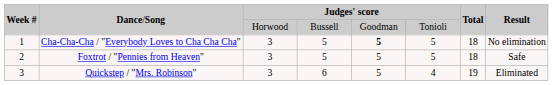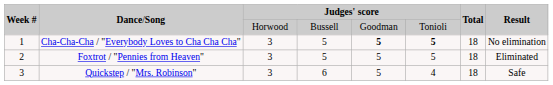 <table class="wikitable" style="margin:left;">
 <tr style="text-align:Center; background:#ccc;">
 <td rowspan="2"><strong>Week #</strong></td>
 <td rowspan="2"><strong>Dance</strong>/<strong>Song</strong></td>
 <td colspan="4"><strong>Judges' score</strong></td>
 <td rowspan="2"><strong>Total</strong></td>
 <td rowspan="2"><strong>Result</strong></td>
 </tr>
 <tr style="text-align:center; background:#ccc;">
 <td style="width:10%; ">Horwood</td>
 <td style="width:10%; ">Bussell</td>
 <td style="width:10%; ">Goodman</td>
 <td style="width:10%; ">Tonioli</td>
 </tr>
 <tr style="text-align:center; background:#faf6f6;">
 <td>1</td>
 <td><a href='#'>Cha-Cha-Cha</a> / "<a href='#'>Everybody Loves to Cha Cha Cha</a>"</td>
 <td>3</td>
 <td>5</td>
 <td><strong>5</strong></td>
-<td>5</td>
+<td><strong>5</strong></td>
 <td>18</td>
 <td>No elimination</td>
 </tr>
 <tr style="text-align:center; background:#faf6f6;">
 <td>2</td>
 <td><a href='#'>Foxtrot</a> / "<a href='#'>Pennies from Heaven</a>"</td>
 <td>3</td>
 <td>5</td>
 <td>5</td>
 <td>5</td>
 <td>18</td>
-<td>Safe</td>
+<td>Eliminated</td>
 </tr>
 <tr style="text-align:center; background:#faf6f6;">
 <td>3</td>
 <td><a href='#'>Quickstep</a> / "<a href='#'>Mrs. Robinson</a>"</td>
 <td>3</td>
 <td>6</td>
 <td>5</td>
 <td>4</td>
-<td>19</td>
-<td>Eliminated</td>
+<td>18</td>
+<td>Safe</td>
 </tr>
 </table>
